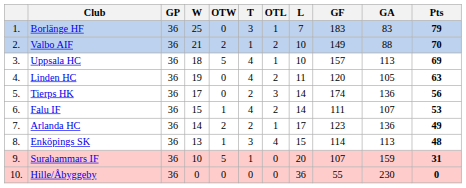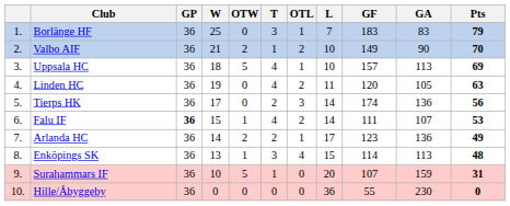 <table class="wikitable">
 <tr>
 <th width="30"></th>
 <th width="200">Club</th>
 <th width="30">GP</th>
 <th width="30">W</th>
 <th width="30">OTW</th>
 <th width="30">T</th>
 <th width="30">OTL</th>
 <th width="30">L</th>
 <th width="70">GF</th>
 <th width="70">GA</th>
 <th width="70">Pts</th>
 </tr>
 <tr bgcolor="#BCD2EE" align="center">
 <td>1.</td>
 <td align="left"><a href='#'>Borlänge HF</a></td>
 <td>36</td>
 <td>25</td>
 <td>0</td>
 <td>3</td>
 <td>1</td>
 <td>7</td>
 <td>183</td>
 <td>83</td>
 <td><strong>79</strong></td>
 </tr>
 <tr bgcolor="#BCD2EE" align="center">
 <td>2.</td>
 <td align="left"><a href='#'>Valbo AIF</a></td>
 <td>36</td>
 <td>21</td>
 <td>2</td>
 <td>1</td>
 <td>2</td>
 <td>10</td>
 <td>149</td>
-<td>88</td>
+<td>90</td>
 <td><strong>70</strong></td>
 </tr>
 <tr bgcolor="#FFFFFF" align="center">
 <td>3.</td>
 <td align="left"><a href='#'>Uppsala HC</a></td>
 <td>36</td>
 <td>18</td>
 <td>5</td>
 <td>4</td>
 <td>1</td>
 <td>10</td>
 <td>157</td>
 <td>113</td>
 <td><strong>69</strong></td>
 </tr>
 <tr bgcolor="#FFFFFF" align="center">
 <td>4.</td>
 <td align="left"><a href='#'>Linden HC</a></td>
 <td>36</td>
 <td>19</td>
 <td>0</td>
 <td>4</td>
 <td>2</td>
 <td>11</td>
 <td>120</td>
 <td>105</td>
 <td><strong>63</strong></td>
 </tr>
 <tr bgcolor="#FFFFFF" align="center">
 <td>5.</td>
 <td align="left"><a href='#'>Tierps HK</a></td>
 <td>36</td>
 <td>17</td>
 <td>0</td>
 <td>2</td>
 <td>3</td>
 <td>14</td>
 <td>174</td>
 <td>136</td>
 <td><strong>56</strong></td>
 </tr>
 <tr bgcolor="#FFFFFF" align="center">
 <td>6.</td>
 <td align="left"><a href='#'>Falu IF</a></td>
-<td>36</td>
+<td><strong>36</strong></td>
 <td>15</td>
 <td>1</td>
 <td>4</td>
 <td>2</td>
 <td>14</td>
 <td>111</td>
 <td>107</td>
 <td><strong>53</strong></td>
 </tr>
 <tr bgcolor="#FFFFFF" align="center">
 <td>7.</td>
 <td align="left"><a href='#'>Arlanda HC</a></td>
 <td>36</td>
 <td>14</td>
 <td>2</td>
 <td>2</td>
 <td>1</td>
 <td>17</td>
 <td>123</td>
 <td>136</td>
 <td><strong>49</strong></td>
 </tr>
 <tr bgcolor="#FFFFFF" align="center">
 <td>8.</td>
 <td align="left"><a href='#'>Enköpings SK</a></td>
 <td>36</td>
 <td>13</td>
 <td>1</td>
 <td>3</td>
 <td>4</td>
 <td>15</td>
 <td>114</td>
 <td>113</td>
 <td><strong>48</strong></td>
 </tr>
 <tr bgcolor="#FFCCCC" align="center">
 <td>9.</td>
 <td align="left"><a href='#'>Surahammars IF</a></td>
 <td>36</td>
 <td>10</td>
 <td>5</td>
 <td>1</td>
 <td>0</td>
 <td>20</td>
 <td>107</td>
 <td>159</td>
 <td><strong>31</strong></td>
 </tr>
 <tr bgcolor="#FFCCCC" align="center">
 <td>10.</td>
 <td align="left"><a href='#'>Hille/Åbyggeby</a></td>
 <td>36</td>
 <td>0</td>
 <td>0</td>
 <td>0</td>
 <td>0</td>
 <td>36</td>
 <td>55</td>
 <td>230</td>
 <td><strong>0</strong></td>
 </tr>
 </table>
